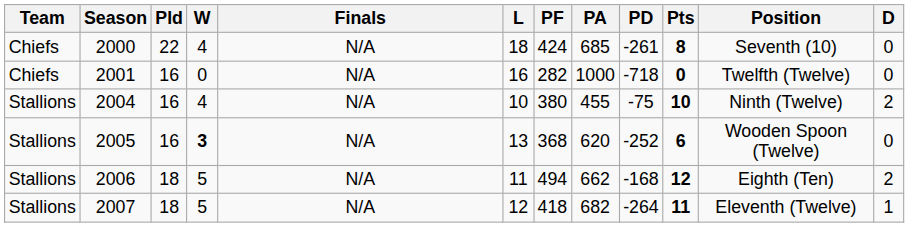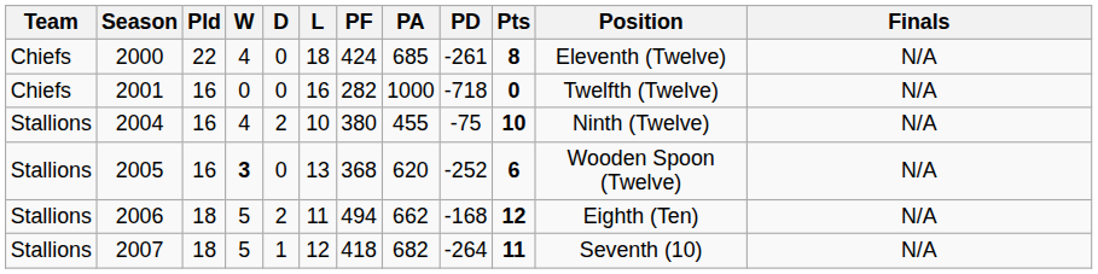 <table class="wikitable" style="text-align:center;">
 <tr>
 <th width=40>Team</th>
 <th width=30>Season</th>
 <th width=20 abbr="Played">Pld</th>
 <th width=20 abbr="Won">W</th>
-<th width=250>Finals</th>
+<th width=20 abbr="Drawn">D</th>
 <th width=20 abbr="Lost">L</th>
 <th width=20 abbr="Points for">PF</th>
 <th width=20 abbr="Points against">PA</th>
 <th width=20 abbr="Points difference">PD</th>
 <th width=20 abbr="Points">Pts</th>
 <th width=150>Position</th>
-<th width=20 abbr="Drawn">D</th>
+<th width=250>Finals</th>
 </tr>
 <tr>
 <td style="text-align:left;">Chiefs</td>
 <td>2000</td>
 <td>22</td>
 <td>4</td>
-<td>N/A</td>
+<td>0</td>
 <td>18</td>
 <td>424</td>
 <td>685</td>
 <td>-261</td>
 <td><strong>8</strong></td>
-<td>Seventh (10)</td>
-<td>0</td>
+<td>Eleventh (Twelve)</td>
+<td>N/A</td>
 </tr>
 <tr>
 <td style="text-align:left;">Chiefs</td>
 <td>2001</td>
 <td>16</td>
 <td>0</td>
-<td>N/A</td>
+<td>0</td>
 <td>16</td>
 <td>282</td>
 <td>1000</td>
 <td>-718</td>
 <td><strong>0</strong></td>
 <td>Twelfth (Twelve)</td>
-<td>0</td>
+<td>N/A</td>
 </tr>
 <tr>
 <td style="text-align:left;">Stallions</td>
 <td>2004</td>
 <td>16</td>
 <td>4</td>
-<td>N/A</td>
+<td>2</td>
 <td>10</td>
 <td>380</td>
 <td>455</td>
 <td>-75</td>
 <td><strong>10</strong></td>
 <td>Ninth (Twelve)</td>
-<td>2</td>
+<td>N/A</td>
 </tr>
 <tr>
 <td style="text-align:left;">Stallions</td>
 <td>2005</td>
 <td>16</td>
 <td><strong>3</strong></td>
-<td>N/A</td>
+<td>0</td>
 <td>13</td>
 <td>368</td>
 <td>620</td>
 <td>-252</td>
 <td><strong>6</strong></td>
 <td>Wooden Spoon (Twelve)</td>
-<td>0</td>
+<td>N/A</td>
 </tr>
 <tr>
 <td style="text-align:left;">Stallions</td>
 <td>2006</td>
 <td>18</td>
 <td>5</td>
-<td>N/A</td>
+<td>2</td>
 <td>11</td>
 <td>494</td>
 <td>662</td>
 <td>-168</td>
 <td><strong>12</strong></td>
 <td>Eighth (Ten)</td>
-<td>2</td>
+<td>N/A</td>
 </tr>
 <tr>
 <td style="text-align:left;">Stallions</td>
 <td>2007</td>
 <td>18</td>
 <td>5</td>
-<td>N/A</td>
+<td>1</td>
 <td>12</td>
 <td>418</td>
 <td>682</td>
 <td>-264</td>
 <td><strong>11</strong></td>
-<td>Eleventh (Twelve)</td>
-<td>1</td>
+<td>Seventh (10)</td>
+<td>N/A</td>
 </tr>
 </table>
